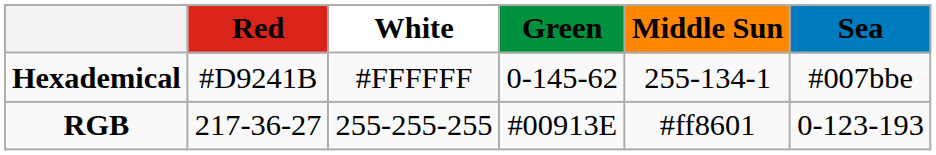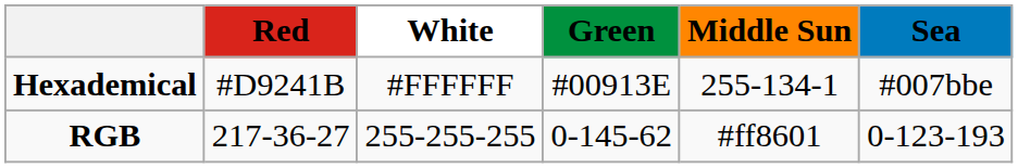 <table class="wikitable" style="text-align:center;">
 <tr>
 <th></th>
 <th style="background-color:#d9241b"><span><strong>Red</strong></span></th>
 <th style="background-color:white;"><strong>White</strong></th>
 <th style="background-color:#00913e"><span><strong>Green</strong></span></th>
 <th style="background-color:#ff8601"><span><strong>Middle Sun</strong></span></th>
 <th style="background-color:#007bbe"><span><strong>Sea</strong></span></th>
 </tr>
 <tr>
 <td><strong>Hexademical</strong></td>
 <td>#D9241B</td>
 <td>#FFFFFF</td>
-<td>0-145-62</td>
+<td>#00913E</td>
 <td>255-134-1</td>
 <td>#007bbe</td>
 </tr>
 <tr>
 <td><strong>RGB</strong></td>
 <td>217-36-27</td>
 <td>255-255-255</td>
-<td>#00913E</td>
+<td>0-145-62</td>
 <td>#ff8601</td>
 <td>0-123-193</td>
 </tr>
 </table>
